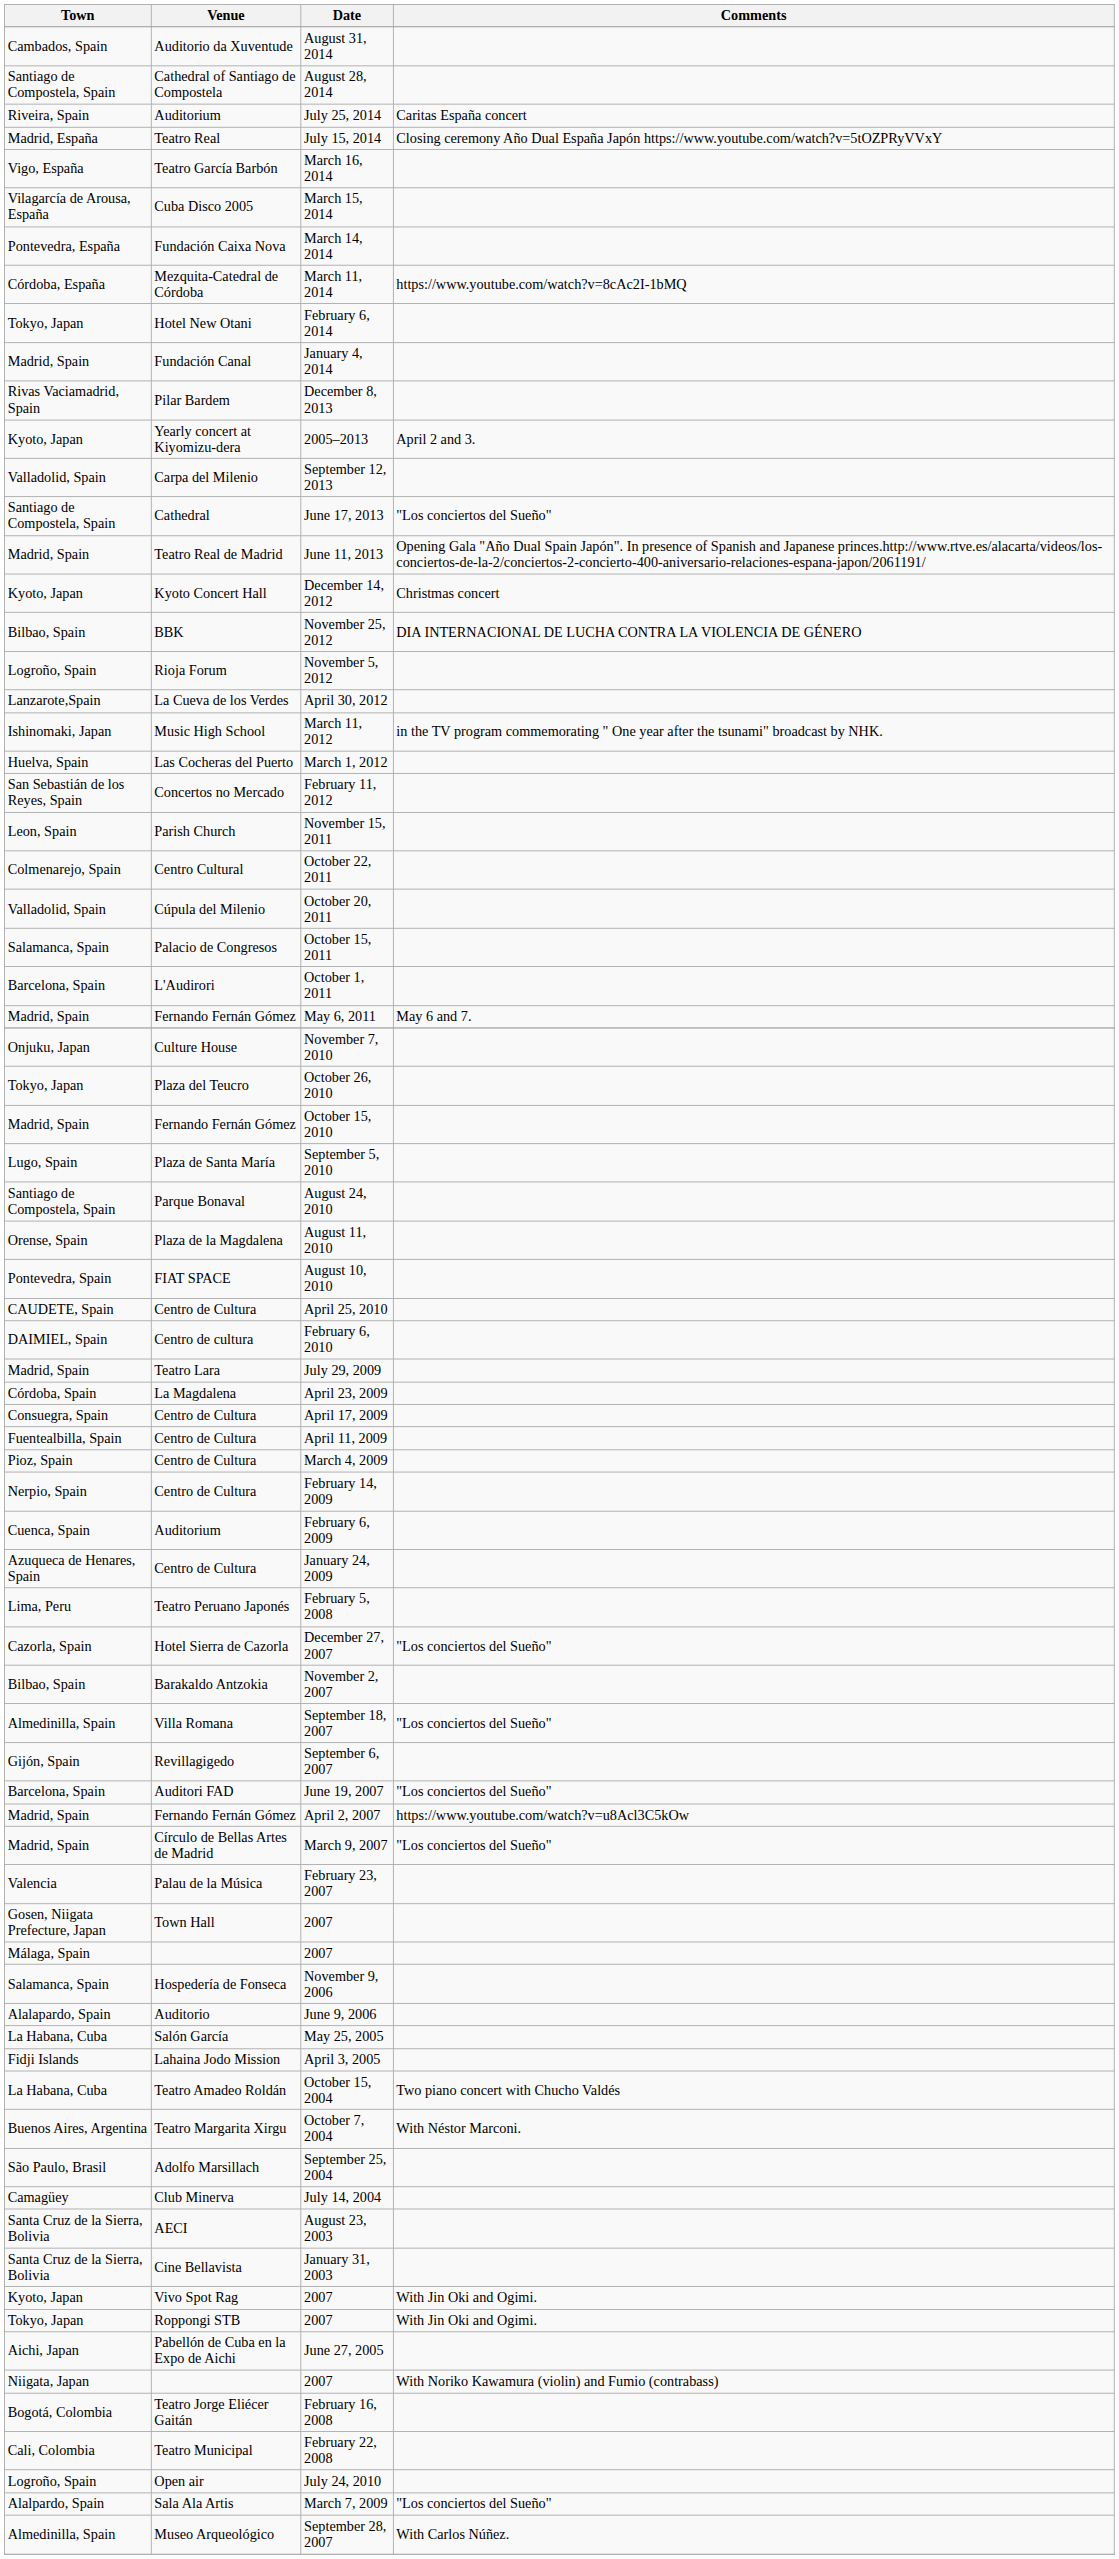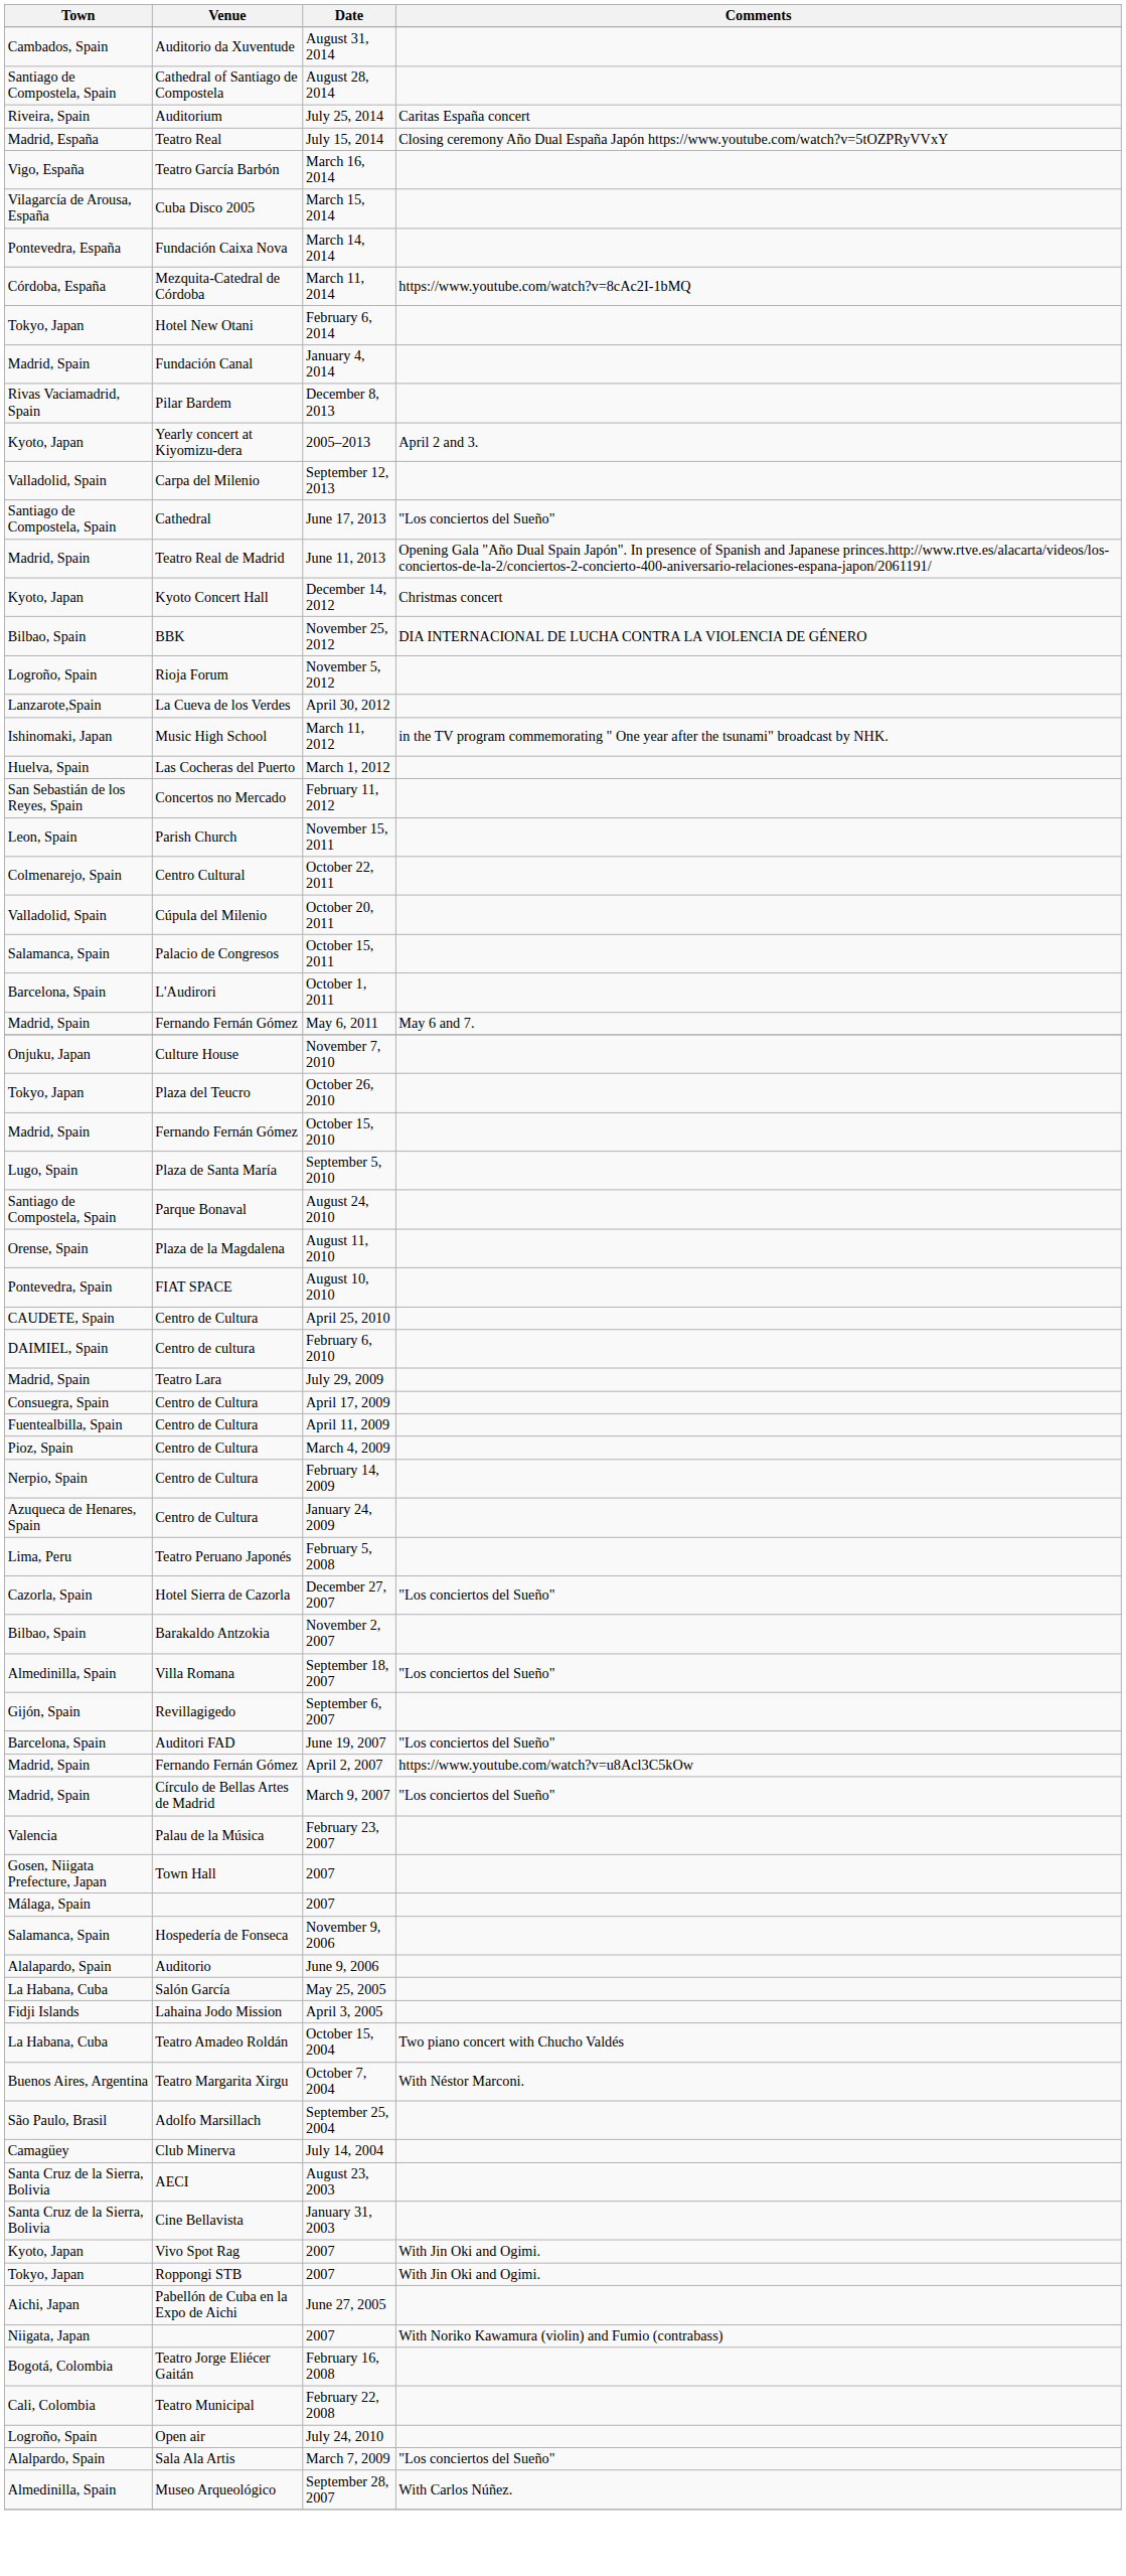 <table class="wikitable sortable">
 <tr>
 <th>Town</th>
 <th>Venue</th>
 <th>Date</th>
 <th>Comments</th>
 </tr>
 <tr Hamamatsu, Japan ||Act City Hamamatsu || February 22, 2020||>
 </tr>
 <tr>
 </tr>
 <tr Habana, Cuba ||Sala Ignacio Cervantes	||January 19, 2020||New Year Concert offered by the Embassy of Japan in Cuba>
 </tr>
 <tr>
 </tr>
 <tr Habana, Cuba ||Teatro America || January 18, 2020||Jazz Plaza 2020, Cuba International Jazz Festival>
 </tr>
 <tr>
 </tr>
 <tr Santiago de Cuba, Cuba ||Sala Dolores ||January 14, 2020||Jazz Plaza 2020, Cuba International Jazz Festival>
 </tr>
 <tr>
 </tr>
 <tr Habana, Cuba ||Sala Ignacio Cervantes ||May 24, 2019||	Concert in honour of the 90th Anniversary of the Diplomatic Relations between Japan and Cuba>
 </tr>
 <tr>
 </tr>
 <tr Kyoto, Japan ||Kyoto Rhome Theatre || May 19, 2019||>
 </tr>
 <tr>
 </tr>
 <tr Madrid, Spain ||Teatro Infanta Isabel	||February 16, 2019||Collaboration with Sandwichman>
 </tr>
 <tr>
 </tr>
 <tr Coria del Rio, Spain ||Centro Cultural de Coria del Rio || February 14, 2019||	Collaboradtion with Sandwichman>
 </tr>
 <tr>
 </tr>
 <tr Madrid, Spain ||Teatro Real ||December 1, 2018||Recital of Two Pianos with Chucho Valdés>
 </tr>
 <tr>
 </tr>
 <tr Lima, Peru ||Teatro Peruano Japonés ||November 7, 2018||>
 </tr>
 <tr>
 </tr>
 <tr Tokyo, Japan ||Japan Peru Bunka Center ||October 7, 2018||>
 </tr>
 <tr>
 </tr>
 <tr Tokyo, Japan	||Shibuya Kumin Center || October 1, 2018||>
 </tr>
 <tr>
 </tr>
 <tr Nara, Japan ||Kasuga Taisha, Apple Garden ||September 29, 2018||>
 </tr>
 <tr>
 </tr>
 <tr Tokyo, Japan ||Haneda Airport Airplane Garage ||September 3, 2018||>
 </tr>
 <tr>
 </tr>
 <tr Kyoto, Japan ||Kyoto Rhome Theatre || June 10, 2018||>
 </tr>
 <tr>
 </tr>
 <tr Santa Marta, Colombia	||Jardin Botánico Municipal	||April 9, 2018||>
 </tr>
 <tr>
 </tr>
 <tr Bogotá, Colombia ||Metropolitan Club || April 6, 2018||>
 </tr>
 <tr>
 </tr>
 <tr Bogotá, Colombya ||Teatro Nacional Colon ||April 5, 2018||>
 </tr>
 <tr>
 </tr>
 <tr Valladorid, Spain ||Teatro Calderón || March 5, 2018||>
 </tr>
 <tr>
 </tr>
 <tr Tokyo, Japan ||Suntory Hall ||December 5, 2017||>
 </tr>
 <tr>
 </tr>
 <tr Sendai, Miyagi, Japan ||Denryoku Hall ||2017||>
 </tr>
 <tr>
 </tr>
 <tr Nagakute, Aichi, Japan ||Nagakute-shi Bunka no Ie	||2017||Invitado: Sandwichman>
 </tr>
 <tr>
 </tr>
 <tr Nagoya, Aichi, Japan ||NHK Bunka Center ||2017||>
 </tr>
 <tr>
 </tr>
 <tr Sendai, Miyagi, Japan||Jigen-ji ||2017||>
 </tr>
 <tr>
 </tr>
 <tr Shizuoka, Japan||Shizugin Hall ||2017||>
 </tr>
 <tr>
 <td>Cambados, Spain</td>
 <td>Auditorio da Xuventude</td>
 <td>August 31, 2014</td>
 <td></td>
 </tr>
 <tr>
 <td>Santiago de Compostela, Spain</td>
 <td>Cathedral of Santiago de Compostela</td>
 <td>August 28, 2014</td>
 <td></td>
 </tr>
 <tr>
 <td>Riveira, Spain</td>
 <td>Auditorium</td>
 <td>July 25, 2014</td>
 <td>Caritas España concert</td>
 </tr>
 <tr>
 <td>Madrid, España</td>
 <td>Teatro Real</td>
 <td>July 15, 2014</td>
 <td>Closing ceremony Año Dual España Japón https://www.youtube.com/watch?v=5tOZPRyVVxY</td>
 </tr>
 <tr>
 <td>Vigo, España</td>
 <td>Teatro García Barbón</td>
 <td>March 16, 2014</td>
 <td></td>
 </tr>
 <tr>
 <td>Vilagarcía de Arousa, España</td>
 <td>Cuba Disco 2005</td>
 <td>March 15, 2014</td>
 <td></td>
 </tr>
 <tr>
 <td>Pontevedra, España</td>
 <td>Fundación Caixa Nova</td>
 <td>March 14, 2014</td>
 <td></td>
 </tr>
 <tr>
 <td>Córdoba, España</td>
 <td>Mezquita-Catedral de Córdoba</td>
 <td>March 11, 2014</td>
 <td>https://www.youtube.com/watch?v=8cAc2I-1bMQ</td>
 </tr>
 <tr>
 <td>Tokyo, Japan</td>
 <td>Hotel New Otani</td>
 <td>February 6, 2014</td>
 <td></td>
 </tr>
 <tr>
 <td>Madrid, Spain</td>
 <td>Fundación Canal</td>
 <td>January 4, 2014</td>
 <td></td>
 </tr>
 <tr>
 <td>Rivas Vaciamadrid, Spain</td>
 <td>Pilar Bardem</td>
 <td>December 8, 2013</td>
 <td></td>
 </tr>
 <tr>
 <td>Kyoto, Japan</td>
 <td>Yearly concert at Kiyomizu-dera</td>
 <td>2005–2013</td>
 <td>April 2 and 3.</td>
 </tr>
 <tr>
 <td>Valladolid, Spain</td>
 <td>Carpa del Milenio</td>
 <td>September 12, 2013</td>
 <td></td>
 </tr>
 <tr>
 <td>Santiago de Compostela, Spain</td>
 <td>Cathedral</td>
 <td>June 17, 2013</td>
 <td>"Los conciertos del Sueño"</td>
 </tr>
 <tr>
 <td>Madrid, Spain</td>
 <td>Teatro Real de Madrid</td>
 <td>June 11, 2013</td>
 <td>Opening Gala "Año Dual Spain Japón". In presence of Spanish and Japanese princes.http://www.rtve.es/alacarta/videos/los-conciertos-de-la-2/conciertos-2-concierto-400-aniversario-relaciones-espana-japon/2061191/</td>
 </tr>
 <tr>
 <td>Kyoto, Japan</td>
 <td>Kyoto Concert Hall</td>
 <td>December 14, 2012</td>
 <td>Christmas concert</td>
 </tr>
 <tr>
 <td>Bilbao, Spain</td>
 <td>BBK</td>
 <td>November 25, 2012</td>
 <td>DIA INTERNACIONAL DE LUCHA CONTRA LA VIOLENCIA DE GÉNERO</td>
 </tr>
 <tr>
 <td>Logroño, Spain</td>
 <td>Rioja Forum</td>
 <td>November 5, 2012</td>
 <td></td>
 </tr>
 <tr>
 <td>Lanzarote,Spain</td>
 <td>La Cueva de los Verdes</td>
 <td>April 30, 2012</td>
 <td></td>
 </tr>
 <tr>
 <td>Ishinomaki, Japan</td>
 <td>Music High School</td>
 <td>March 11, 2012</td>
 <td>in the TV program commemorating " One year after the tsunami" broadcast by NHK.</td>
 </tr>
 <tr>
 <td>Huelva, Spain</td>
 <td>Las Cocheras del Puerto</td>
 <td>March 1, 2012</td>
 <td></td>
 </tr>
 <tr>
 <td>San Sebastián de los Reyes, Spain</td>
 <td>Concertos no Mercado</td>
 <td>February 11, 2012</td>
 <td></td>
 </tr>
 <tr>
 <td>Leon, Spain</td>
 <td>Parish Church</td>
 <td>November 15, 2011</td>
 <td></td>
 </tr>
 <tr>
 <td>Colmenarejo, Spain</td>
 <td>Centro Cultural</td>
 <td>October 22, 2011</td>
 <td></td>
 </tr>
 <tr>
 <td>Valladolid, Spain</td>
 <td>Cúpula del Milenio</td>
 <td>October 20, 2011</td>
 <td></td>
 </tr>
 <tr>
 <td>Salamanca, Spain</td>
 <td>Palacio de Congresos</td>
 <td>October 15, 2011</td>
 <td></td>
 </tr>
 <tr>
 <td>Barcelona, Spain</td>
 <td>L'Audirori</td>
 <td>October 1, 2011</td>
 <td></td>
 </tr>
 <tr>
 <td>Madrid, Spain</td>
 <td>Fernando Fernán Gómez</td>
 <td>May 6, 2011</td>
 <td>May 6 and 7.</td>
 </tr>
 <tr>
 </tr>
 <tr Zamora, Spain||Teatro Principal||March 16, 2011||>
 </tr>
 <tr>
 <td>Onjuku, Japan</td>
 <td>Culture House</td>
 <td>November 7, 2010</td>
 <td></td>
 </tr>
 <tr>
 <td>Tokyo, Japan</td>
 <td>Plaza del Teucro</td>
 <td>October 26, 2010</td>
 <td></td>
 </tr>
 <tr>
 <td>Madrid, Spain</td>
 <td>Fernando Fernán Gómez</td>
 <td>October 15, 2010</td>
 <td></td>
 </tr>
 <tr>
 <td>Lugo, Spain</td>
 <td>Plaza de Santa María</td>
 <td>September 5, 2010</td>
 <td></td>
 </tr>
 <tr>
 <td>Santiago de Compostela, Spain</td>
 <td>Parque Bonaval</td>
 <td>August 24, 2010</td>
 <td></td>
 </tr>
 <tr>
 <td>Orense, Spain</td>
 <td>Plaza de la Magdalena</td>
 <td>August 11, 2010</td>
 <td></td>
 </tr>
 <tr>
 <td>Pontevedra, Spain</td>
 <td>FIAT SPACE</td>
 <td>August 10, 2010</td>
 <td></td>
 </tr>
 <tr>
 <td>CAUDETE, Spain</td>
 <td>Centro de Cultura</td>
 <td>April 25, 2010</td>
 <td></td>
 </tr>
 <tr>
 <td>DAIMIEL, Spain</td>
 <td>Centro de cultura</td>
 <td>February 6, 2010</td>
 <td></td>
 </tr>
 <tr>
 <td>Madrid, Spain</td>
 <td>Teatro Lara</td>
 <td>July 29, 2009</td>
 <td></td>
 </tr>
 <tr>
-<td>Córdoba, Spain</td>
-<td>La Magdalena</td>
-<td>April 23, 2009</td>
-<td></td>
-</tr>
-<tr>
 <td>Consuegra, Spain</td>
 <td>Centro de Cultura</td>
 <td>April 17, 2009</td>
 <td></td>
 </tr>
 <tr>
 <td>Fuentealbilla, Spain</td>
 <td>Centro de Cultura</td>
 <td>April 11, 2009</td>
 <td></td>
 </tr>
 <tr>
 <td>Pioz, Spain</td>
 <td>Centro de Cultura</td>
 <td>March 4, 2009</td>
 <td></td>
 </tr>
 <tr>
 <td>Nerpio, Spain</td>
 <td>Centro de Cultura</td>
 <td>February 14, 2009</td>
-<td></td>
-</tr>
-<tr>
-<td>Cuenca, Spain</td>
-<td>Auditorium</td>
-<td>February 6, 2009</td>
 <td></td>
 </tr>
 <tr>
 <td>Azuqueca de Henares, Spain</td>
 <td>Centro de Cultura</td>
 <td>January 24, 2009</td>
 <td></td>
 </tr>
 <tr>
 <td>Lima, Peru</td>
 <td>Teatro Peruano Japonés</td>
 <td>February 5, 2008</td>
 <td></td>
 </tr>
 <tr>
 <td>Cazorla, Spain</td>
 <td>Hotel Sierra de Cazorla</td>
 <td>December 27, 2007</td>
 <td>"Los conciertos del Sueño"</td>
 </tr>
 <tr>
 <td>Bilbao, Spain</td>
 <td>Barakaldo Antzokia</td>
 <td>November 2, 2007</td>
 <td></td>
 </tr>
 <tr>
 <td>Almedinilla, Spain</td>
 <td>Villa Romana</td>
 <td>September 18, 2007</td>
 <td>"Los conciertos del Sueño"</td>
 </tr>
 <tr>
 <td>Gijón, Spain</td>
 <td>Revillagigedo</td>
 <td>September 6, 2007</td>
 <td></td>
 </tr>
 <tr>
 <td>Barcelona, Spain</td>
 <td>Auditori FAD</td>
 <td>June 19, 2007</td>
 <td>"Los conciertos del Sueño"</td>
 </tr>
 <tr>
 <td>Madrid, Spain</td>
 <td>Fernando Fernán Gómez</td>
 <td>April 2, 2007</td>
 <td>https://www.youtube.com/watch?v=u8Acl3C5kOw</td>
 </tr>
 <tr>
 <td>Madrid, Spain</td>
 <td>Círculo de Bellas Artes de Madrid</td>
 <td>March 9, 2007</td>
 <td>"Los conciertos del Sueño"</td>
 </tr>
 <tr>
 <td>Valencia</td>
 <td>Palau de la Música</td>
 <td>February 23, 2007</td>
 <td></td>
 </tr>
 <tr>
 <td>Gosen, Niigata Prefecture, Japan</td>
 <td>Town Hall</td>
 <td>2007</td>
 <td></td>
 </tr>
 <tr>
 <td>Málaga, Spain</td>
 <td></td>
 <td>2007</td>
 <td></td>
 </tr>
 <tr>
 <td>Salamanca, Spain</td>
 <td>Hospedería de Fonseca</td>
 <td>November 9, 2006</td>
 <td></td>
 </tr>
 <tr>
 <td>Alalapardo, Spain</td>
 <td>Auditorio</td>
 <td>June 9, 2006</td>
 <td></td>
 </tr>
 <tr>
 <td>La Habana, Cuba</td>
 <td>Salón García</td>
 <td>May 25, 2005</td>
 <td></td>
 </tr>
 <tr>
 <td>Fidji Islands</td>
 <td>Lahaina Jodo Mission</td>
 <td>April 3, 2005</td>
 <td></td>
 </tr>
 <tr>
 <td>La Habana, Cuba</td>
 <td>Teatro Amadeo Roldán</td>
 <td>October 15, 2004</td>
 <td>Two piano concert with Chucho Valdés</td>
 </tr>
 <tr>
 <td>Buenos Aires, Argentina</td>
 <td>Teatro Margarita Xirgu</td>
 <td>October 7, 2004</td>
 <td>With Néstor Marconi.</td>
 </tr>
 <tr>
 <td>São Paulo, Brasil</td>
 <td>Adolfo Marsillach</td>
 <td>September 25, 2004</td>
 <td></td>
 </tr>
 <tr>
 <td>Camagüey</td>
 <td>Club Minerva</td>
 <td>July 14, 2004</td>
 <td></td>
 </tr>
 <tr>
 <td>Santa Cruz de la Sierra, Bolivia</td>
 <td>AECI</td>
 <td>August 23, 2003</td>
 <td></td>
 </tr>
 <tr>
 <td>Santa Cruz de la Sierra, Bolivia</td>
 <td>Cine Bellavista</td>
 <td>January 31, 2003</td>
 <td></td>
 </tr>
 <tr>
 <td>Kyoto, Japan</td>
 <td>Vivo Spot Rag</td>
 <td>2007</td>
 <td>With Jin Oki and Ogimi.</td>
 </tr>
 <tr>
 <td>Tokyo, Japan</td>
 <td>Roppongi STB</td>
 <td>2007</td>
 <td>With Jin Oki and Ogimi.</td>
 </tr>
 <tr>
 <td>Aichi, Japan</td>
 <td>Pabellón de Cuba en la Expo de Aichi</td>
 <td>June 27, 2005</td>
 <td></td>
 </tr>
 <tr>
 <td>Niigata, Japan</td>
 <td></td>
 <td>2007</td>
 <td>With Noriko Kawamura (violin) and Fumio (contrabass)</td>
 </tr>
 <tr>
 <td>Bogotá, Colombia</td>
 <td>Teatro Jorge Eliécer Gaitán</td>
 <td>February 16, 2008</td>
 <td></td>
 </tr>
 <tr>
 <td>Cali, Colombia</td>
 <td>Teatro Municipal</td>
 <td>February 22, 2008</td>
 <td></td>
 </tr>
 <tr>
 <td>Logroño, Spain</td>
 <td>Open air</td>
 <td>July 24, 2010</td>
 <td></td>
 </tr>
 <tr>
 <td>Alalpardo, Spain</td>
 <td>Sala Ala Artis</td>
 <td>March 7, 2009</td>
 <td>"Los conciertos del Sueño"</td>
 </tr>
 <tr>
 <td>Almedinilla, Spain</td>
 <td>Museo Arqueológico</td>
 <td>September 28, 2007</td>
 <td>With Carlos Núñez.</td>
 </tr>
 <tr>
 </tr>
 </table>
